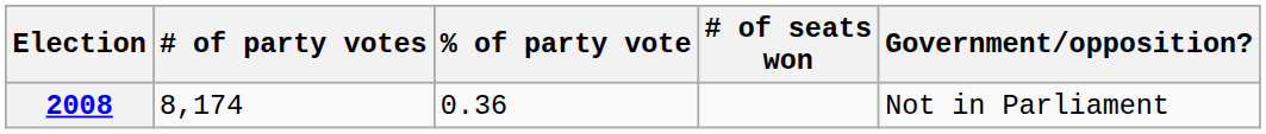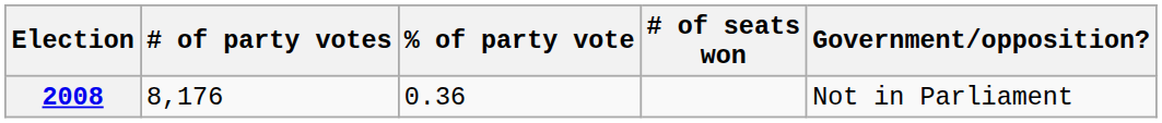 <table class="wikitable">
 <tr>
 <th>Election</th>
 <th># of party votes</th>
 <th>% of party vote</th>
 <th># of seats<br>won</th>
 <th>Government/opposition?</th>
 </tr>
 <tr>
 <th><a href='#'>2008</a></th>
-<td>8,174</td>
+<td>8,176</td>
 <td>0.36</td>
 <td></td>
 <td>Not in Parliament</td>
 </tr>
 </table>
